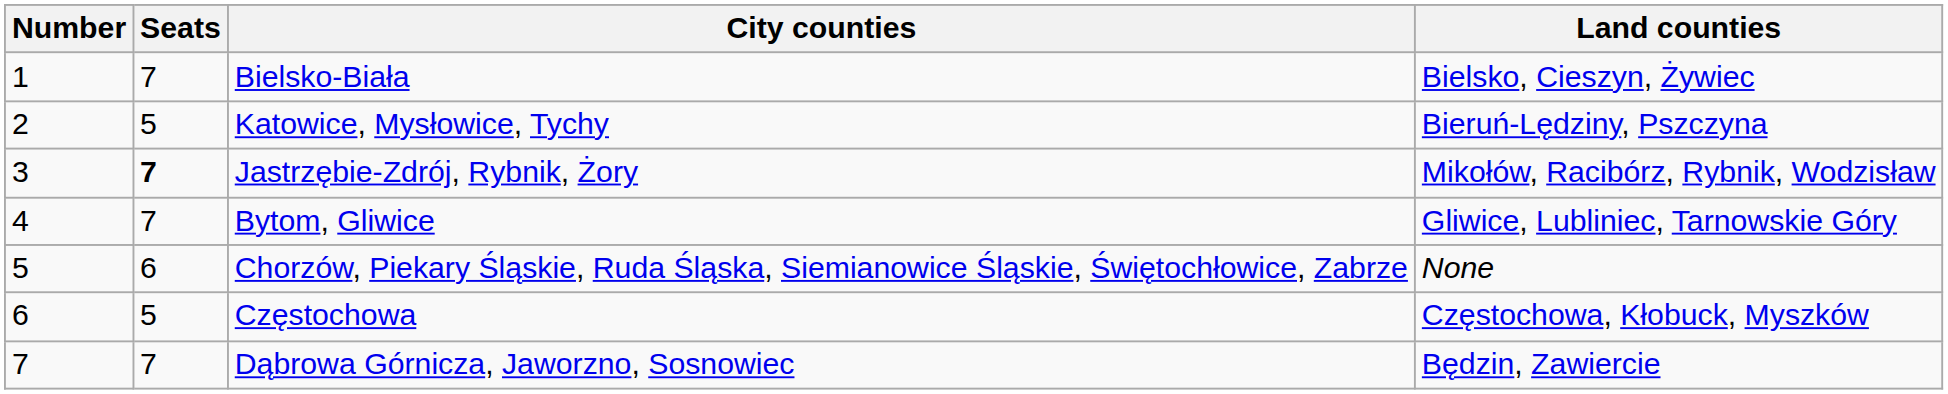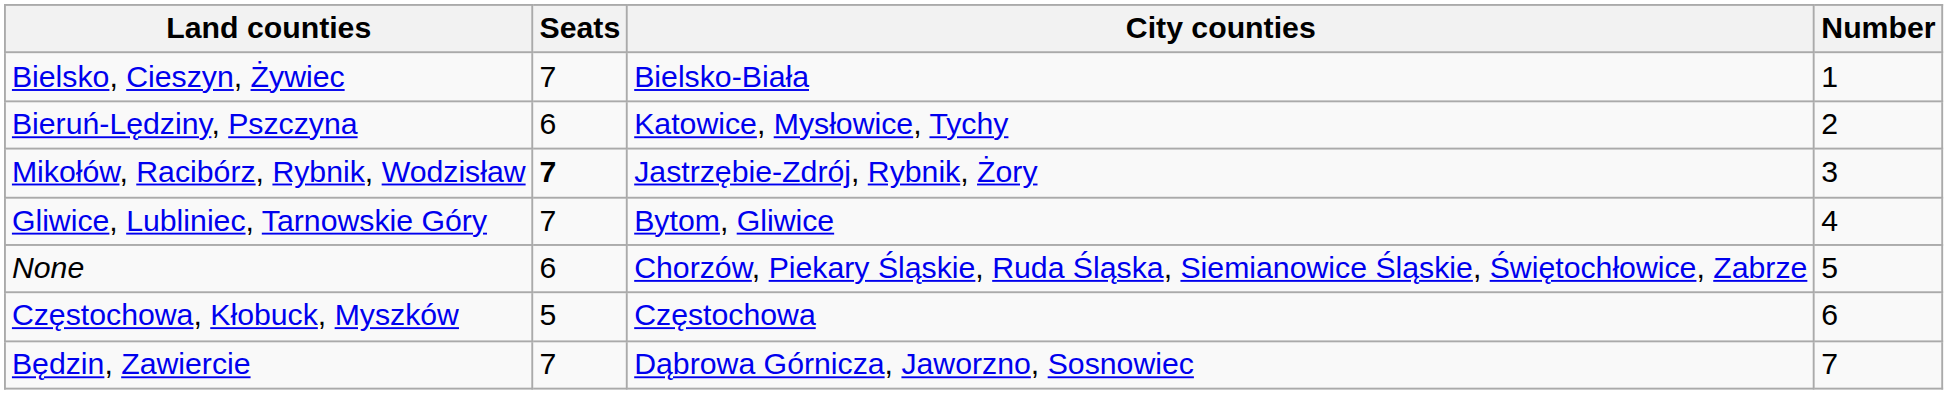 <table class=wikitable>
 <tr>
-<th>Number</th>
+<th>Land counties</th>
 <th>Seats</th>
 <th>City counties</th>
-<th>Land counties</th>
+<th>Number</th>
 </tr>
 <tr>
-<td>1</td>
+<td><a href='#'>Bielsko</a>, <a href='#'>Cieszyn</a>, <a href='#'>Żywiec</a></td>
 <td>7</td>
 <td><a href='#'>Bielsko-Biała</a></td>
-<td><a href='#'>Bielsko</a>, <a href='#'>Cieszyn</a>, <a href='#'>Żywiec</a></td>
+<td>1</td>
 </tr>
 <tr>
+<td><a href='#'>Bieruń-Lędziny</a>, <a href='#'>Pszczyna</a></td>
+<td>6</td>
+<td><a href='#'>Katowice</a>, <a href='#'>Mysłowice</a>, <a href='#'>Tychy</a></td>
 <td>2</td>
-<td>5</td>
-<td><a href='#'>Katowice</a>, <a href='#'>Mysłowice</a>, <a href='#'>Tychy</a></td>
-<td><a href='#'>Bieruń-Lędziny</a>, <a href='#'>Pszczyna</a></td>
 </tr>
 <tr>
-<td>3</td>
+<td><a href='#'>Mikołów</a>, <a href='#'>Racibórz</a>, <a href='#'>Rybnik</a>, <a href='#'>Wodzisław</a></td>
 <td><strong>7</strong></td>
 <td><a href='#'>Jastrzębie-Zdrój</a>, <a href='#'>Rybnik</a>, <a href='#'>Żory</a></td>
-<td><a href='#'>Mikołów</a>, <a href='#'>Racibórz</a>, <a href='#'>Rybnik</a>, <a href='#'>Wodzisław</a></td>
+<td>3</td>
 </tr>
 <tr>
-<td>4</td>
+<td><a href='#'>Gliwice</a>, <a href='#'>Lubliniec</a>, <a href='#'>Tarnowskie Góry</a></td>
 <td>7</td>
 <td><a href='#'>Bytom</a>, <a href='#'>Gliwice</a></td>
-<td><a href='#'>Gliwice</a>, <a href='#'>Lubliniec</a>, <a href='#'>Tarnowskie Góry</a></td>
+<td>4</td>
 </tr>
 <tr>
-<td>5</td>
+<td><em>None</em></td>
 <td>6</td>
 <td><a href='#'>Chorzów</a>, <a href='#'>Piekary Śląskie</a>, <a href='#'>Ruda Śląska</a>, <a href='#'>Siemianowice Śląskie</a>, <a href='#'>Świętochłowice</a>, <a href='#'>Zabrze</a></td>
-<td><em>None</em></td>
+<td>5</td>
 </tr>
 <tr>
-<td>6</td>
+<td><a href='#'>Częstochowa</a>, <a href='#'>Kłobuck</a>, <a href='#'>Myszków</a></td>
 <td>5</td>
 <td><a href='#'>Częstochowa</a></td>
-<td><a href='#'>Częstochowa</a>, <a href='#'>Kłobuck</a>, <a href='#'>Myszków</a></td>
+<td>6</td>
 </tr>
 <tr>
-<td>7</td>
+<td><a href='#'>Będzin</a>, <a href='#'>Zawiercie</a></td>
 <td>7</td>
 <td><a href='#'>Dąbrowa Górnicza</a>, <a href='#'>Jaworzno</a>, <a href='#'>Sosnowiec</a></td>
-<td><a href='#'>Będzin</a>, <a href='#'>Zawiercie</a></td>
+<td>7</td>
 </tr>
 </table>
